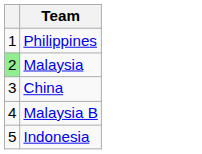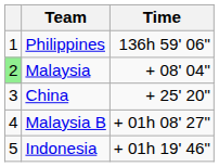 <table class="wikitable">
 <tr>
 <th></th>
 <th>Team</th>
+<th>Time</th>
 </tr>
 <tr>
 <td>1</td>
 <td><a href='#'>Philippines</a></td>
+<td align=right>136h 59' 06"</td>
 </tr>
 <tr>
 <td style="background: lightgreen;">2</td>
 <td><a href='#'>Malaysia</a></td>
+<td align=right>+ 08' 04"</td>
 </tr>
 <tr>
 <td>3</td>
 <td><a href='#'>China</a></td>
+<td align=right>+ 25' 20"</td>
 </tr>
 <tr>
 <td>4</td>
 <td><a href='#'>Malaysia B</a></td>
+<td align=right>+ 01h 08' 27"</td>
 </tr>
 <tr>
 <td>5</td>
 <td><a href='#'>Indonesia</a></td>
+<td align=right>+ 01h 19' 46"</td>
 </tr>
 </table>
